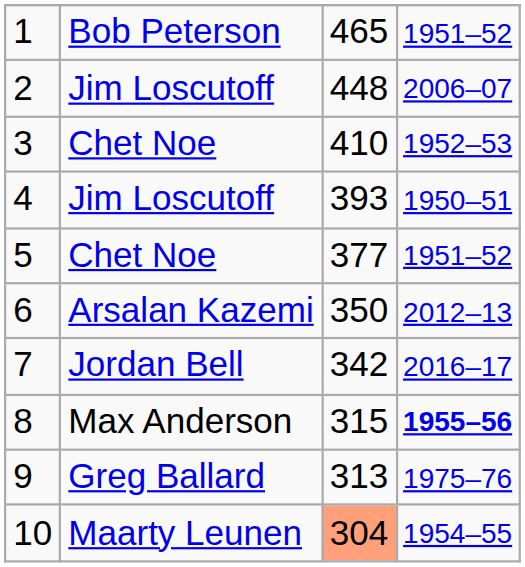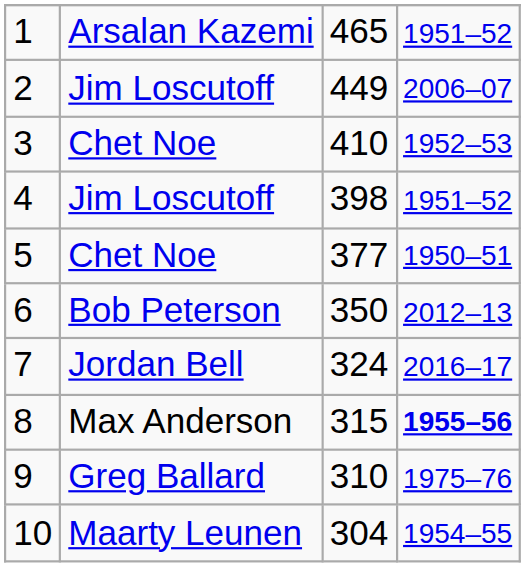 <table class="wikitable">
 <tr>
 </tr>
 <tr>
 <td>1</td>
-<td><a href='#'>Bob Peterson</a></td>
+<td><a href='#'>Arsalan Kazemi</a></td>
 <td>465</td>
 <td style="font-size:80%;"><a href='#'>1951–52</a></td>
 </tr>
 <tr>
 <td>2</td>
 <td><a href='#'>Jim Loscutoff</a></td>
-<td>448</td>
+<td>449</td>
 <td style="font-size:80%;"><a href='#'>2006–07</a></td>
 </tr>
 <tr>
 <td>3</td>
 <td><a href='#'>Chet Noe</a></td>
 <td>410</td>
 <td style="font-size:80%;"><a href='#'>1952–53</a></td>
 </tr>
 <tr>
 <td>4</td>
 <td><a href='#'>Jim Loscutoff</a></td>
-<td>393</td>
-<td style="font-size:80%;"><a href='#'>1950–51</a></td>
+<td>398</td>
+<td style="font-size:80%;"><a href='#'>1951–52</a></td>
 </tr>
 <tr>
 <td>5</td>
 <td><a href='#'>Chet Noe</a></td>
 <td>377</td>
-<td style="font-size:80%;"><a href='#'>1951–52</a></td>
+<td style="font-size:80%;"><a href='#'>1950–51</a></td>
 </tr>
 <tr>
 <td>6</td>
-<td><a href='#'>Arsalan Kazemi</a></td>
+<td><a href='#'>Bob Peterson</a></td>
 <td>350</td>
 <td style="font-size:80%;"><a href='#'>2012–13</a></td>
 </tr>
 <tr>
 <td>7</td>
 <td><a href='#'>Jordan Bell</a></td>
-<td>342</td>
+<td>324</td>
 <td style="font-size:80%;"><a href='#'>2016–17</a></td>
 </tr>
 <tr>
 <td>8</td>
 <td>Max Anderson</td>
 <td>315</td>
 <td style="font-size:80%;"><strong><a href='#'>1955–56</a></strong></td>
 </tr>
 <tr>
 <td>9</td>
 <td><a href='#'>Greg Ballard</a></td>
-<td>313</td>
+<td>310</td>
 <td style="font-size:80%;"><a href='#'>1975–76</a></td>
 </tr>
 <tr>
 <td>10</td>
 <td><a href='#'>Maarty Leunen</a></td>
-<td style="background: lightsalmon;">304</td>
+<td>304</td>
 <td style="font-size:80%;"><a href='#'>1954–55</a></td>
 </tr>
 </table>
